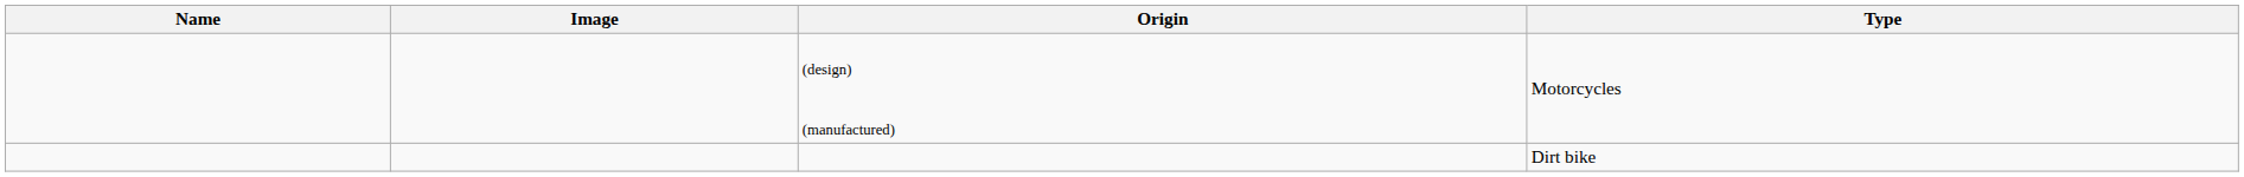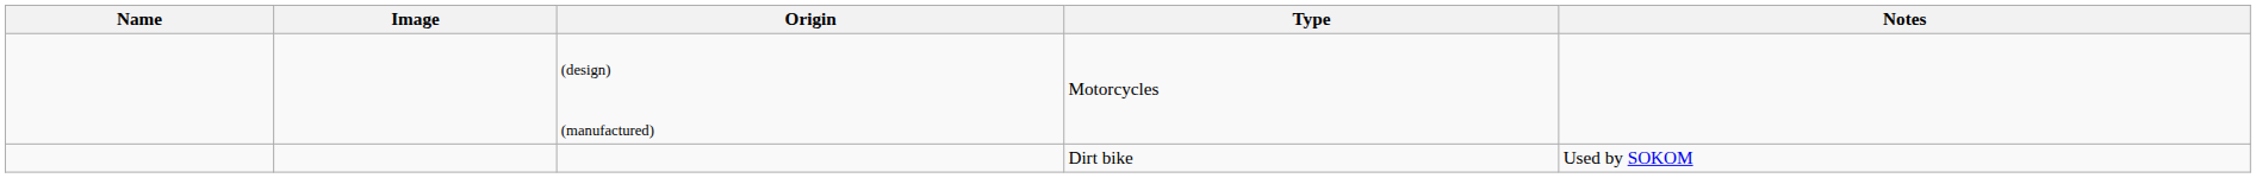 <table class="wikitable" style="width:100%;">
 <tr>
 <th>Name</th>
 <th>Image</th>
 <th>Origin</th>
 <th>Type</th>
+<th>Notes</th>
 </tr>
 <tr>
 <td></td>
 <td></td>
 <td><br><small>(design)</small><br><br><br><small>(manufactured)</small></td>
 <td>Motorcycles</td>
+<td></td>
 </tr>
 <tr>
 <td></td>
 <td></td>
 <td></td>
 <td>Dirt bike</td>
+<td>Used by <a href='#'>SOKOM</a></td>
 </tr>
 </table>
